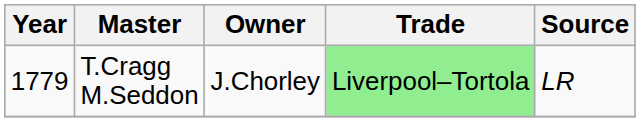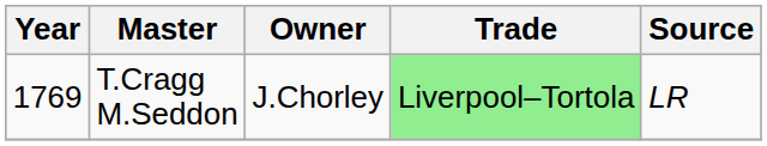 <table class=" wikitable">
 <tr>
 <th>Year</th>
 <th>Master</th>
 <th>Owner</th>
 <th>Trade</th>
 <th>Source</th>
 </tr>
 <tr>
-<td>1779</td>
+<td>1769</td>
 <td>T.Cragg<br>M.Seddon</td>
 <td>J.Chorley</td>
 <td style="background: lightgreen;">Liverpool–Tortola</td>
 <td><em>LR</em></td>
 </tr>
 <tr>
 </tr>
 </table>
